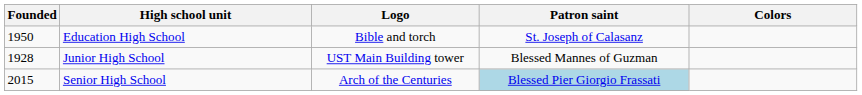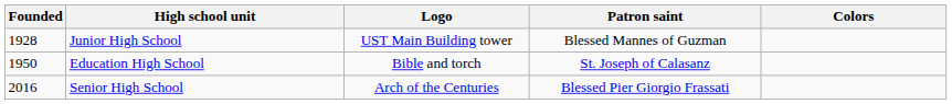 <table class="wikitable" width="50%" style="font-size: 95%">
 <tr>
 <th width=5%>Founded</th>
 <th width=30%>High school unit</th>
 <th width=20%>Logo</th>
 <th width=25%>Patron saint</th>
 <th width=20%>Colors</th>
 </tr>
 <tr>
+<td>1928</td>
+<td><a href='#'>Junior High School</a></td>
+<td align="center"><a href='#'>UST Main Building</a> tower</td>
+<td align="center">Blessed Mannes of Guzman</td>
+<td></td>
+</tr>
+<tr>
 <td>1950</td>
 <td><a href='#'>Education High School</a></td>
 <td align="center"><a href='#'>Bible</a> and torch</td>
 <td align="center"><a href='#'>St. Joseph of Calasanz</a></td>
 <td></td>
 </tr>
 <tr>
-<td>1928</td>
-<td><a href='#'>Junior High School</a></td>
-<td align="center"><a href='#'>UST Main Building</a> tower</td>
-<td align="center">Blessed Mannes of Guzman</td>
-<td></td>
-</tr>
-<tr>
-<td>2015</td>
+<td>2016</td>
 <td><a href='#'>Senior High School</a></td>
 <td align="center"><a href='#'>Arch of the Centuries</a></td>
-<td align="center" style="background: lightblue;"><a href='#'>Blessed Pier Giorgio Frassati</a></td>
+<td align="center"><a href='#'>Blessed Pier Giorgio Frassati</a></td>
 <td></td>
 </tr>
 </table>
